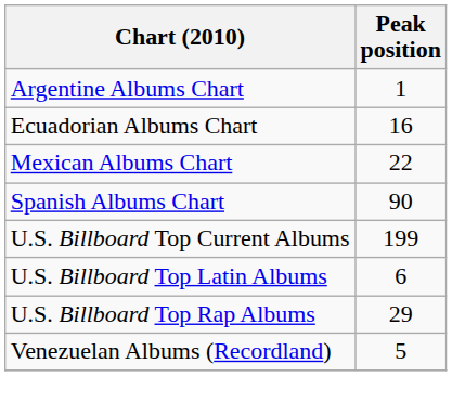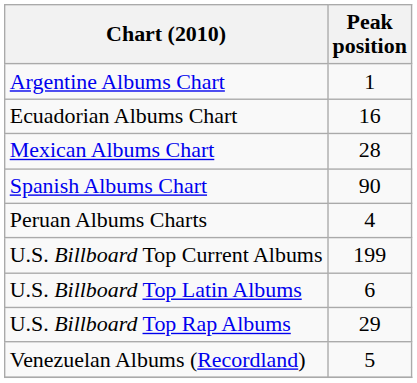 <table class="wikitable sortable">
 <tr>
 <th align="left">Chart (2010)</th>
 <th align="left">Peak<br>position</th>
 </tr>
 <tr>
 <td align="left"><a href='#'>Argentine Albums Chart</a></td>
 <td align="center">1</td>
 </tr>
 <tr>
 <td align="left">Ecuadorian Albums Chart</td>
 <td align="center">16</td>
 </tr>
 <tr>
 <td align="left"><a href='#'>Mexican Albums Chart</a></td>
-<td align="center">22</td>
+<td align="center">28</td>
 </tr>
 <tr>
 <td align="left"><a href='#'>Spanish Albums Chart</a></td>
 <td align="center">90</td>
+</tr>
+<tr>
+<td align="left">Peruan Albums Charts</td>
+<td align="center">4</td>
 </tr>
 <tr>
 <td align="left">U.S. <em>Billboard</em> Top Current Albums</td>
 <td align="center">199</td>
 </tr>
 <tr>
 <td align="left">U.S. <em>Billboard</em> <a href='#'>Top Latin Albums</a></td>
 <td align="center">6</td>
 </tr>
 <tr>
 <td align="left">U.S. <em>Billboard</em> <a href='#'>Top Rap Albums</a></td>
 <td align="center">29</td>
 </tr>
 <tr>
 <td>Venezuelan Albums (<a href='#'>Recordland</a>)</td>
 <td style="text-align:center;">5</td>
 </tr>
 <tr>
 </tr>
 </table>
